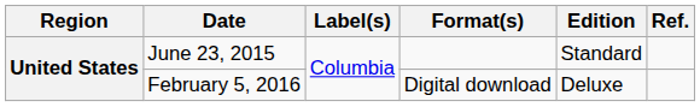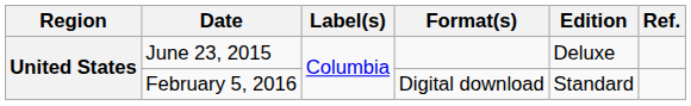 <table class="wikitable plainrowheaders">
 <tr>
 <th scope="col">Region</th>
 <th scope="col">Date</th>
 <th scope="col">Label(s)</th>
 <th scope="col">Format(s)</th>
 <th scope="col">Edition</th>
 <th scope="col">Ref.</th>
 </tr>
 <tr>
 <th scope="row" rowspan="2">United States</th>
 <td>June 23, 2015</td>
 <td rowspan="2"><a href='#'>Columbia</a></td>
 <td></td>
-<td>Standard</td>
+<td>Deluxe</td>
 <td></td>
 </tr>
 <tr>
 <td>February 5, 2016</td>
 <td>Digital download</td>
-<td>Deluxe</td>
+<td>Standard</td>
 <td></td>
 </tr>
 </table>
